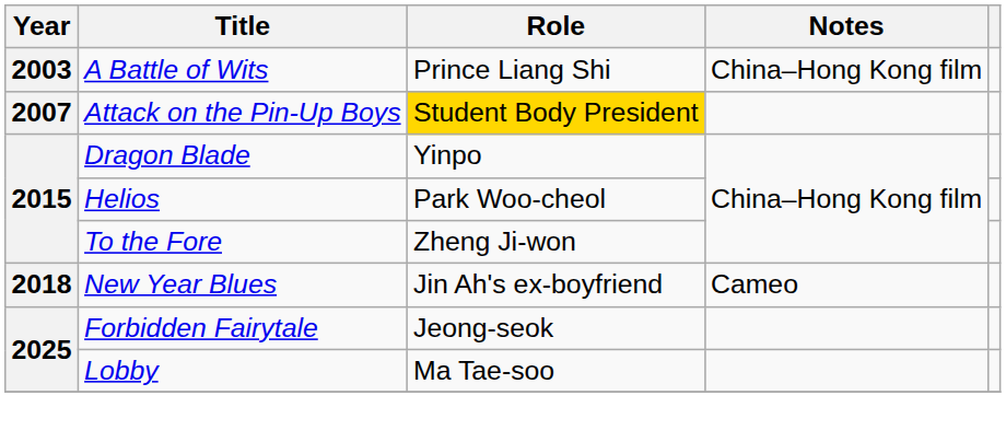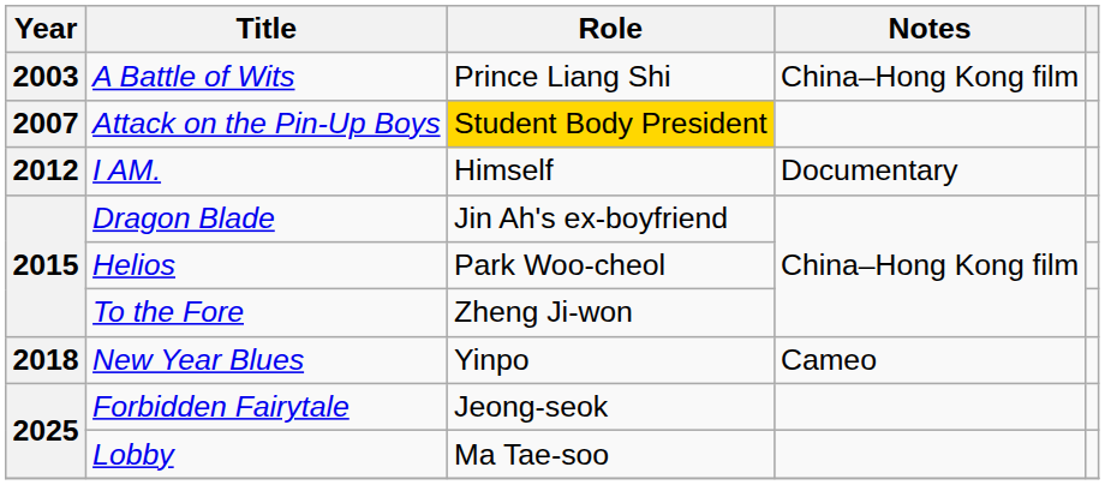 <table class="wikitable sortable plainrowheaders">
 <tr>
 <th scope="col">Year</th>
 <th scope="col">Title</th>
 <th scope="col">Role</th>
 <th scope="col">Notes</th>
 <th scope="col" class="unsortable"></th>
 </tr>
 <tr>
 <th scope="row">2003</th>
 <td><em><a href='#'>A Battle of Wits</a></em></td>
 <td>Prince Liang Shi</td>
 <td>China–Hong Kong film</td>
 <td></td>
 </tr>
 <tr>
 <th scope="row">2007</th>
 <td><em><a href='#'>Attack on the Pin-Up Boys</a></em></td>
 <td style="background: gold;">Student Body President</td>
 <td></td>
 <td></td>
 </tr>
 <tr>
+<th scope="row">2012</th>
+<td><em><a href='#'>I AM.</a></em></td>
+<td>Himself</td>
+<td>Documentary</td>
+<td style="text-align:center"></td>
+</tr>
+<tr>
 <th rowspan="3" scope="row">2015</th>
 <td><em><a href='#'>Dragon Blade</a></em></td>
-<td>Yinpo</td>
+<td>Jin Ah's ex-boyfriend</td>
 <td rowspan="3">China–Hong Kong film</td>
 <td></td>
 </tr>
 <tr>
 <td><em><a href='#'>Helios</a></em></td>
 <td>Park Woo-cheol</td>
 <td></td>
 </tr>
 <tr>
 <td><em><a href='#'>To the Fore</a></em></td>
 <td>Zheng Ji-won</td>
 <td></td>
 </tr>
 <tr>
 <th scope="row">2018</th>
 <td><em><a href='#'>New Year Blues</a></em></td>
-<td>Jin Ah's ex-boyfriend</td>
+<td>Yinpo</td>
 <td>Cameo</td>
 <td style="text-align:center"></td>
 </tr>
 <tr>
 <th scope="row" rowspan="2">2025</th>
 <td><em><a href='#'>Forbidden Fairytale</a></em></td>
 <td>Jeong-seok</td>
 <td></td>
 <td style="text-align:center"></td>
 </tr>
 <tr>
 <td><em><a href='#'>Lobby</a></em></td>
 <td>Ma Tae-soo</td>
 <td></td>
 <td style="text-align:center"></td>
 </tr>
 <tr>
 </tr>
 </table>
